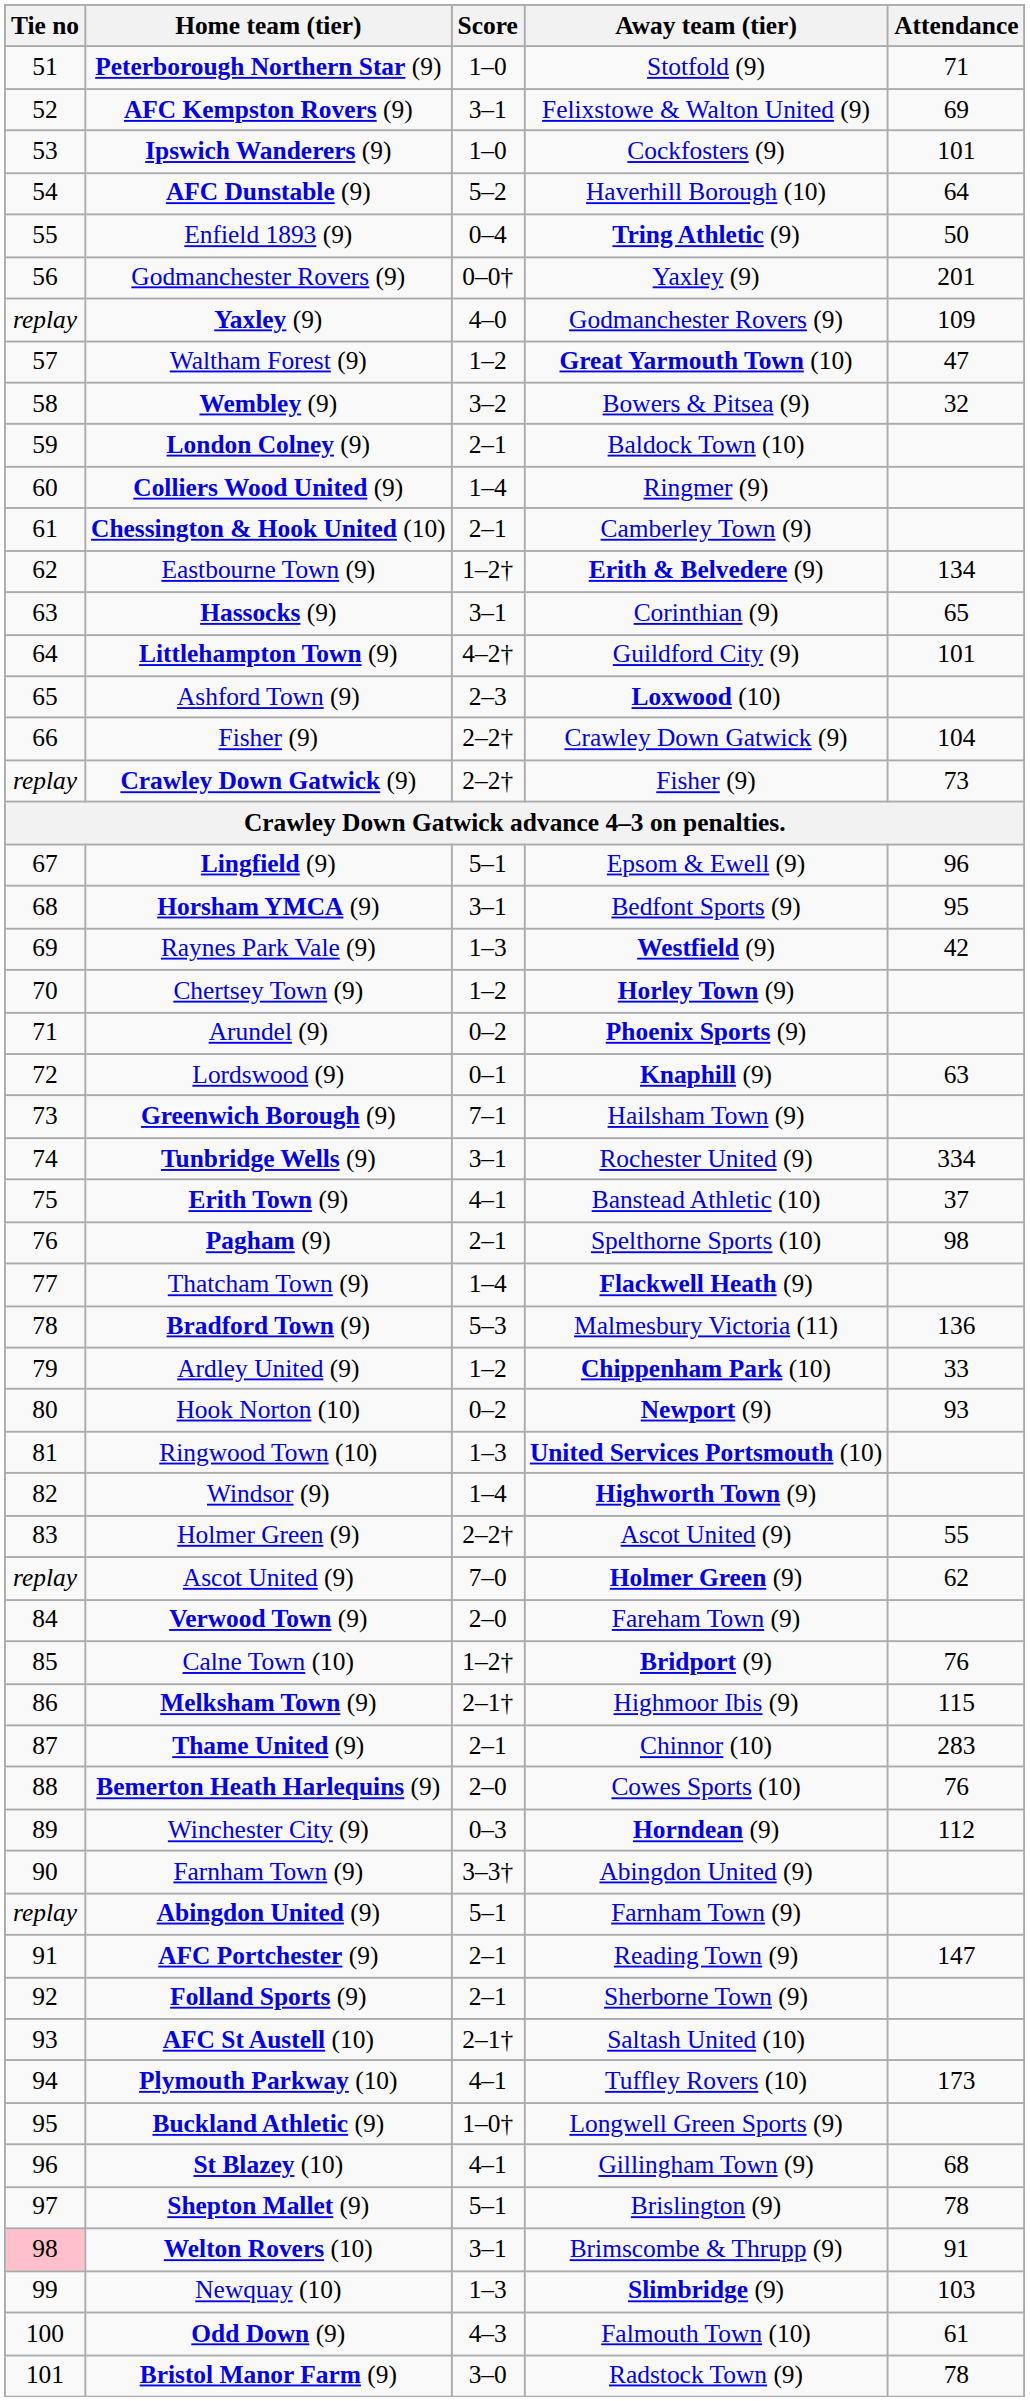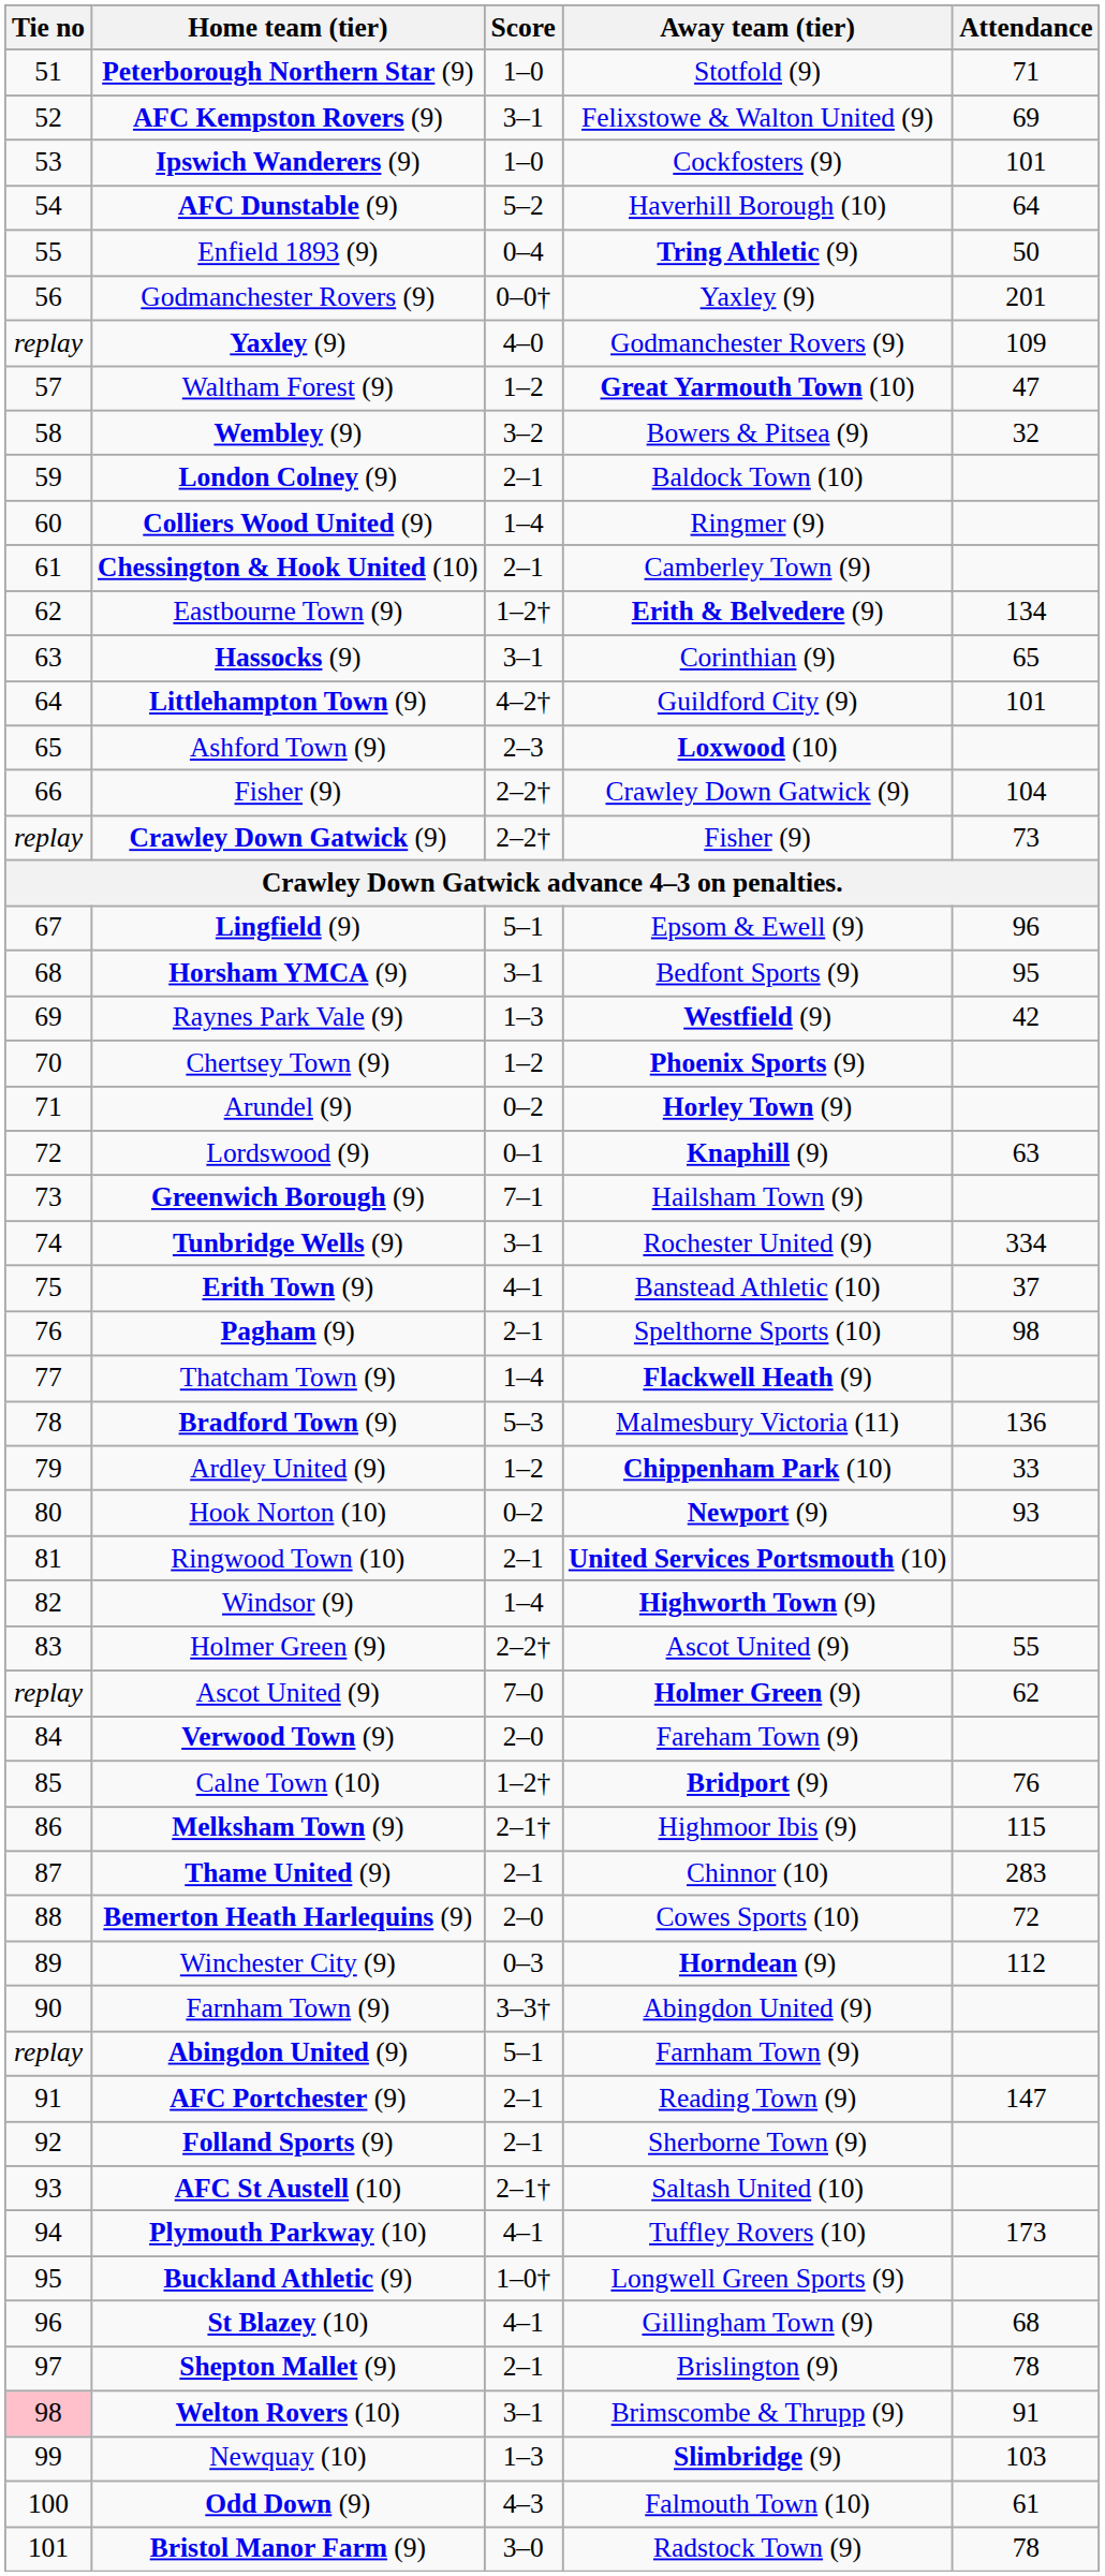 <table class="wikitable" style="text-align: center; font-size:85%">
 <tr>
 <th>Tie no</th>
 <th>Home team (tier)</th>
 <th>Score</th>
 <th>Away team (tier)</th>
 <th>Attendance</th>
 </tr>
 <tr>
 <td>51</td>
 <td><strong><a href='#'>Peterborough Northern Star</a></strong> (9)</td>
 <td>1–0</td>
 <td><a href='#'>Stotfold</a> (9)</td>
 <td>71</td>
 </tr>
 <tr>
 <td>52</td>
 <td><strong><a href='#'>AFC Kempston Rovers</a></strong> (9)</td>
 <td>3–1</td>
 <td><a href='#'>Felixstowe & Walton United</a> (9)</td>
 <td>69</td>
 </tr>
 <tr>
 <td>53</td>
 <td><strong><a href='#'>Ipswich Wanderers</a></strong> (9)</td>
 <td>1–0</td>
 <td><a href='#'>Cockfosters</a> (9)</td>
 <td>101</td>
 </tr>
 <tr>
 <td>54</td>
 <td><strong><a href='#'>AFC Dunstable</a></strong> (9)</td>
 <td>5–2</td>
 <td><a href='#'>Haverhill Borough</a> (10)</td>
 <td>64</td>
 </tr>
 <tr>
 <td>55</td>
 <td><a href='#'>Enfield 1893</a> (9)</td>
 <td>0–4</td>
 <td><strong><a href='#'>Tring Athletic</a></strong> (9)</td>
 <td>50</td>
 </tr>
 <tr>
 <td>56</td>
 <td><a href='#'>Godmanchester Rovers</a> (9)</td>
 <td>0–0†</td>
 <td><a href='#'>Yaxley</a> (9)</td>
 <td>201</td>
 </tr>
 <tr>
 <td><em>replay</em></td>
 <td><strong><a href='#'>Yaxley</a></strong> (9)</td>
 <td>4–0</td>
 <td><a href='#'>Godmanchester Rovers</a> (9)</td>
 <td>109</td>
 </tr>
 <tr>
 <td>57</td>
 <td><a href='#'>Waltham Forest</a> (9)</td>
 <td>1–2</td>
 <td><strong><a href='#'>Great Yarmouth Town</a></strong> (10)</td>
 <td>47</td>
 </tr>
 <tr>
 <td>58</td>
 <td><strong><a href='#'>Wembley</a></strong> (9)</td>
 <td>3–2</td>
 <td><a href='#'>Bowers & Pitsea</a> (9)</td>
 <td>32</td>
 </tr>
 <tr>
 <td>59</td>
 <td><strong><a href='#'>London Colney</a></strong> (9)</td>
 <td>2–1</td>
 <td><a href='#'>Baldock Town</a> (10)</td>
 <td></td>
 </tr>
 <tr>
 <td>60</td>
 <td><strong><a href='#'>Colliers Wood United</a></strong> (9)</td>
 <td>1–4</td>
 <td><a href='#'>Ringmer</a> (9)</td>
 <td></td>
 </tr>
 <tr>
 <td>61</td>
 <td><strong><a href='#'>Chessington & Hook United</a></strong> (10)</td>
 <td>2–1</td>
 <td><a href='#'>Camberley Town</a> (9)</td>
 <td></td>
 </tr>
 <tr>
 <td>62</td>
 <td><a href='#'>Eastbourne Town</a> (9)</td>
 <td>1–2†</td>
 <td><strong><a href='#'>Erith & Belvedere</a></strong> (9)</td>
 <td>134</td>
 </tr>
 <tr>
 <td>63</td>
 <td><strong><a href='#'>Hassocks</a></strong> (9)</td>
 <td>3–1</td>
 <td><a href='#'>Corinthian</a> (9)</td>
 <td>65</td>
 </tr>
 <tr>
 <td>64</td>
 <td><strong><a href='#'>Littlehampton Town</a></strong> (9)</td>
 <td>4–2†</td>
 <td><a href='#'>Guildford City</a> (9)</td>
 <td>101</td>
 </tr>
 <tr>
 <td>65</td>
 <td><a href='#'>Ashford Town</a> (9)</td>
 <td>2–3</td>
 <td><strong><a href='#'>Loxwood</a></strong> (10)</td>
 <td></td>
 </tr>
 <tr>
 <td>66</td>
 <td><a href='#'>Fisher</a> (9)</td>
 <td>2–2†</td>
 <td><a href='#'>Crawley Down Gatwick</a> (9)</td>
 <td>104</td>
 </tr>
 <tr>
 <td><em>replay</em></td>
 <td><strong><a href='#'>Crawley Down Gatwick</a></strong> (9)</td>
 <td>2–2†</td>
 <td><a href='#'>Fisher</a> (9)</td>
 <td>73</td>
 </tr>
 <tr>
 <th colspan="5">Crawley Down Gatwick advance 4–3 on penalties.</th>
 </tr>
 <tr>
 <td>67</td>
 <td><strong><a href='#'>Lingfield</a></strong> (9)</td>
 <td>5–1</td>
 <td><a href='#'>Epsom & Ewell</a> (9)</td>
 <td>96</td>
 </tr>
 <tr>
 <td>68</td>
 <td><strong><a href='#'>Horsham YMCA</a></strong> (9)</td>
 <td>3–1</td>
 <td><a href='#'>Bedfont Sports</a> (9)</td>
 <td>95</td>
 </tr>
 <tr>
 <td>69</td>
 <td><a href='#'>Raynes Park Vale</a> (9)</td>
 <td>1–3</td>
 <td><strong><a href='#'>Westfield</a></strong> (9)</td>
 <td>42</td>
 </tr>
 <tr>
 <td>70</td>
 <td><a href='#'>Chertsey Town</a> (9)</td>
 <td>1–2</td>
-<td><strong><a href='#'>Horley Town</a></strong> (9)</td>
+<td><strong><a href='#'>Phoenix Sports</a></strong> (9)</td>
 <td></td>
 </tr>
 <tr>
 <td>71</td>
 <td><a href='#'>Arundel</a> (9)</td>
 <td>0–2</td>
-<td><strong><a href='#'>Phoenix Sports</a></strong> (9)</td>
+<td><strong><a href='#'>Horley Town</a></strong> (9)</td>
 <td></td>
 </tr>
 <tr>
 <td>72</td>
 <td><a href='#'>Lordswood</a> (9)</td>
 <td>0–1</td>
 <td><strong><a href='#'>Knaphill</a></strong> (9)</td>
 <td>63</td>
 </tr>
 <tr>
 <td>73</td>
 <td><strong><a href='#'>Greenwich Borough</a></strong> (9)</td>
 <td>7–1</td>
 <td><a href='#'>Hailsham Town</a> (9)</td>
 <td></td>
 </tr>
 <tr>
 <td>74</td>
 <td><strong><a href='#'>Tunbridge Wells</a></strong> (9)</td>
 <td>3–1</td>
 <td><a href='#'>Rochester United</a> (9)</td>
 <td>334</td>
 </tr>
 <tr>
 <td>75</td>
 <td><strong><a href='#'>Erith Town</a></strong> (9)</td>
 <td>4–1</td>
 <td><a href='#'>Banstead Athletic</a> (10)</td>
 <td>37</td>
 </tr>
 <tr>
 <td>76</td>
 <td><strong><a href='#'>Pagham</a></strong> (9)</td>
 <td>2–1</td>
 <td><a href='#'>Spelthorne Sports</a> (10)</td>
 <td>98</td>
 </tr>
 <tr>
 <td>77</td>
 <td><a href='#'>Thatcham Town</a> (9)</td>
 <td>1–4</td>
 <td><strong><a href='#'>Flackwell Heath</a></strong> (9)</td>
 <td></td>
 </tr>
 <tr>
 <td>78</td>
 <td><strong><a href='#'>Bradford Town</a></strong> (9)</td>
 <td>5–3</td>
 <td><a href='#'>Malmesbury Victoria</a> (11)</td>
 <td>136</td>
 </tr>
 <tr>
 <td>79</td>
 <td><a href='#'>Ardley United</a> (9)</td>
 <td>1–2</td>
 <td><strong><a href='#'>Chippenham Park</a></strong> (10)</td>
 <td>33</td>
 </tr>
 <tr>
 <td>80</td>
 <td><a href='#'>Hook Norton</a> (10)</td>
 <td>0–2</td>
 <td><strong><a href='#'>Newport</a></strong> (9)</td>
 <td>93</td>
 </tr>
 <tr>
 <td>81</td>
 <td><a href='#'>Ringwood Town</a> (10)</td>
-<td>1–3</td>
+<td>2–1</td>
 <td><strong><a href='#'>United Services Portsmouth</a></strong> (10)</td>
 <td></td>
 </tr>
 <tr>
 <td>82</td>
 <td><a href='#'>Windsor</a> (9)</td>
 <td>1–4</td>
 <td><strong><a href='#'>Highworth Town</a></strong> (9)</td>
 <td></td>
 </tr>
 <tr>
 <td>83</td>
 <td><a href='#'>Holmer Green</a> (9)</td>
 <td>2–2†</td>
 <td><a href='#'>Ascot United</a> (9)</td>
 <td>55</td>
 </tr>
 <tr>
 <td><em>replay</em></td>
 <td><a href='#'>Ascot United</a> (9)</td>
 <td>7–0</td>
 <td><strong><a href='#'>Holmer Green</a></strong> (9)</td>
 <td>62</td>
 </tr>
 <tr>
 <td>84</td>
 <td><strong><a href='#'>Verwood Town</a></strong> (9)</td>
 <td>2–0</td>
 <td><a href='#'>Fareham Town</a> (9)</td>
 <td></td>
 </tr>
 <tr>
 <td>85</td>
 <td><a href='#'>Calne Town</a> (10)</td>
 <td>1–2†</td>
 <td><strong><a href='#'>Bridport</a></strong> (9)</td>
 <td>76</td>
 </tr>
 <tr>
 <td>86</td>
 <td><strong><a href='#'>Melksham Town</a></strong> (9)</td>
 <td>2–1†</td>
 <td><a href='#'>Highmoor Ibis</a> (9)</td>
 <td>115</td>
 </tr>
 <tr>
 <td>87</td>
 <td><strong><a href='#'>Thame United</a></strong> (9)</td>
 <td>2–1</td>
 <td><a href='#'>Chinnor</a> (10)</td>
 <td>283</td>
 </tr>
 <tr>
 <td>88</td>
 <td><strong><a href='#'>Bemerton Heath Harlequins</a></strong> (9)</td>
 <td>2–0</td>
 <td><a href='#'>Cowes Sports</a> (10)</td>
-<td>76</td>
+<td>72</td>
 </tr>
 <tr>
 <td>89</td>
 <td><a href='#'>Winchester City</a> (9)</td>
 <td>0–3</td>
 <td><strong><a href='#'>Horndean</a></strong> (9)</td>
 <td>112</td>
 </tr>
 <tr>
 <td>90</td>
 <td><a href='#'>Farnham Town</a> (9)</td>
 <td>3–3†</td>
 <td><a href='#'>Abingdon United</a> (9)</td>
 <td></td>
 </tr>
 <tr>
 <td><em>replay</em></td>
 <td><strong><a href='#'>Abingdon United</a></strong> (9)</td>
 <td>5–1</td>
 <td><a href='#'>Farnham Town</a> (9)</td>
 <td></td>
 </tr>
 <tr>
 <td>91</td>
 <td><strong><a href='#'>AFC Portchester</a></strong> (9)</td>
 <td>2–1</td>
 <td><a href='#'>Reading Town</a> (9)</td>
 <td>147</td>
 </tr>
 <tr>
 <td>92</td>
 <td><strong><a href='#'>Folland Sports</a></strong> (9)</td>
 <td>2–1</td>
 <td><a href='#'>Sherborne Town</a> (9)</td>
 <td></td>
 </tr>
 <tr>
 <td>93</td>
 <td><strong><a href='#'>AFC St Austell</a></strong> (10)</td>
 <td>2–1†</td>
 <td><a href='#'>Saltash United</a> (10)</td>
 <td></td>
 </tr>
 <tr>
 <td>94</td>
 <td><strong><a href='#'>Plymouth Parkway</a></strong> (10)</td>
 <td>4–1</td>
 <td><a href='#'>Tuffley Rovers</a> (10)</td>
 <td>173</td>
 </tr>
 <tr>
 <td>95</td>
 <td><strong><a href='#'>Buckland Athletic</a></strong> (9)</td>
 <td>1–0†</td>
 <td><a href='#'>Longwell Green Sports</a> (9)</td>
 <td></td>
 </tr>
 <tr>
 <td>96</td>
 <td><strong><a href='#'>St Blazey</a></strong> (10)</td>
 <td>4–1</td>
 <td><a href='#'>Gillingham Town</a> (9)</td>
 <td>68</td>
 </tr>
 <tr>
 <td>97</td>
 <td><strong><a href='#'>Shepton Mallet</a></strong> (9)</td>
-<td>5–1</td>
+<td>2–1</td>
 <td><a href='#'>Brislington</a> (9)</td>
 <td>78</td>
 </tr>
 <tr>
 <td style="background: pink;">98</td>
 <td><strong><a href='#'>Welton Rovers</a></strong> (10)</td>
 <td>3–1</td>
 <td><a href='#'>Brimscombe & Thrupp</a> (9)</td>
 <td>91</td>
 </tr>
 <tr>
 <td>99</td>
 <td><a href='#'>Newquay</a> (10)</td>
 <td>1–3</td>
 <td><strong><a href='#'>Slimbridge</a></strong> (9)</td>
 <td>103</td>
 </tr>
 <tr>
 <td>100</td>
 <td><strong><a href='#'>Odd Down</a></strong> (9)</td>
 <td>4–3</td>
 <td><a href='#'>Falmouth Town</a> (10)</td>
 <td>61</td>
 </tr>
 <tr>
 <td>101</td>
 <td><strong><a href='#'>Bristol Manor Farm</a></strong> (9)</td>
 <td>3–0</td>
 <td><a href='#'>Radstock Town</a> (9)</td>
 <td>78</td>
 </tr>
 </table>
